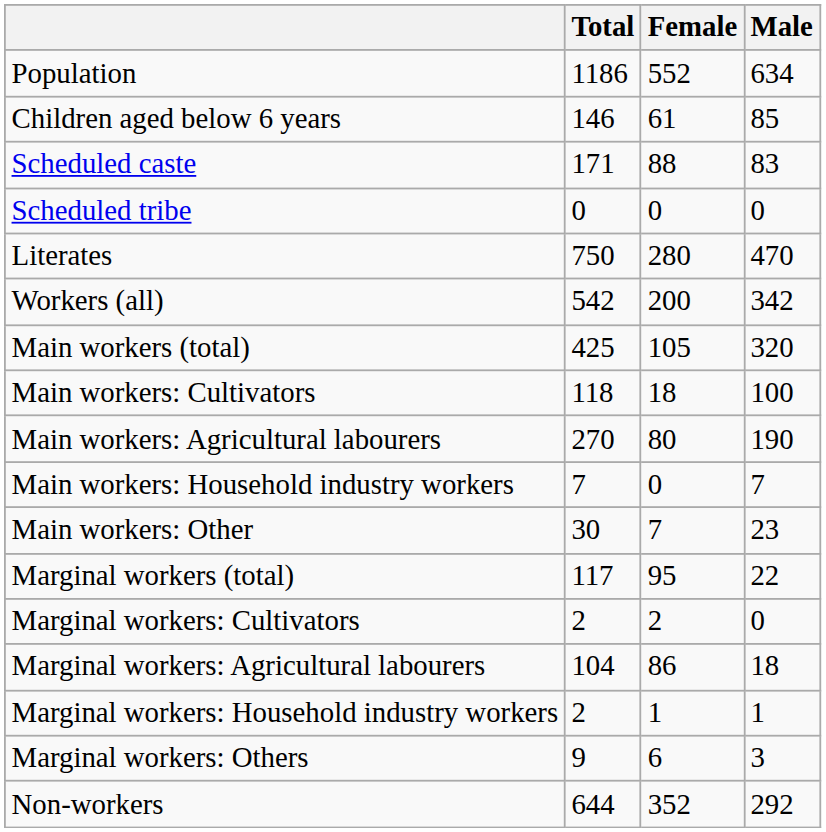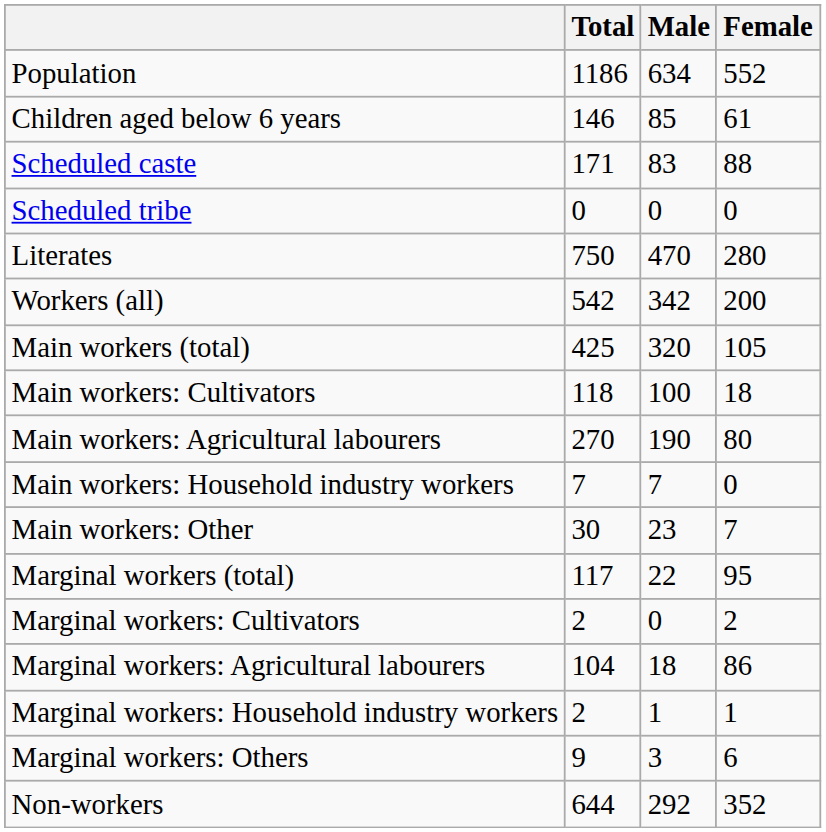 <table class="wikitable sortable">
 <tr>
 <th></th>
 <th>Total</th>
+<th>Male</th>
 <th>Female</th>
-<th>Male</th>
 </tr>
 <tr>
 <td>Population</td>
 <td>1186</td>
+<td>634</td>
 <td>552</td>
-<td>634</td>
 </tr>
 <tr>
 <td>Children aged below 6 years</td>
 <td>146</td>
+<td>85</td>
 <td>61</td>
-<td>85</td>
 </tr>
 <tr>
 <td><a href='#'>Scheduled caste</a></td>
 <td>171</td>
+<td>83</td>
 <td>88</td>
-<td>83</td>
 </tr>
 <tr>
 <td><a href='#'>Scheduled tribe</a></td>
 <td>0</td>
 <td>0</td>
 <td>0</td>
 </tr>
 <tr>
 <td>Literates</td>
 <td>750</td>
+<td>470</td>
 <td>280</td>
-<td>470</td>
 </tr>
 <tr>
 <td>Workers (all)</td>
 <td>542</td>
+<td>342</td>
 <td>200</td>
-<td>342</td>
 </tr>
 <tr>
 <td>Main workers (total)</td>
 <td>425</td>
+<td>320</td>
 <td>105</td>
-<td>320</td>
 </tr>
 <tr>
 <td>Main workers: Cultivators</td>
 <td>118</td>
+<td>100</td>
 <td>18</td>
-<td>100</td>
 </tr>
 <tr>
 <td>Main workers: Agricultural labourers</td>
 <td>270</td>
+<td>190</td>
 <td>80</td>
-<td>190</td>
 </tr>
 <tr>
 <td>Main workers: Household industry workers</td>
 <td>7</td>
+<td>7</td>
 <td>0</td>
-<td>7</td>
 </tr>
 <tr>
 <td>Main workers: Other</td>
 <td>30</td>
+<td>23</td>
 <td>7</td>
-<td>23</td>
 </tr>
 <tr>
 <td>Marginal workers (total)</td>
 <td>117</td>
+<td>22</td>
 <td>95</td>
-<td>22</td>
 </tr>
 <tr>
 <td>Marginal workers: Cultivators</td>
 <td>2</td>
+<td>0</td>
 <td>2</td>
-<td>0</td>
 </tr>
 <tr>
 <td>Marginal workers: Agricultural labourers</td>
 <td>104</td>
+<td>18</td>
 <td>86</td>
-<td>18</td>
 </tr>
 <tr>
 <td>Marginal workers: Household industry workers</td>
 <td>2</td>
 <td>1</td>
 <td>1</td>
 </tr>
 <tr>
 <td>Marginal workers: Others</td>
 <td>9</td>
+<td>3</td>
 <td>6</td>
-<td>3</td>
 </tr>
 <tr>
 <td>Non-workers</td>
 <td>644</td>
+<td>292</td>
 <td>352</td>
-<td>292</td>
 </tr>
 </table>
